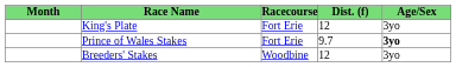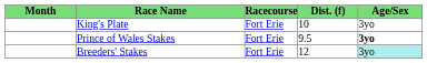 <table class = "sortable" | border="1" cellpadding="0" style="border-collapse: collapse; font-size:90%">
 <tr bgcolor="#77dd77" align="center">
 <th>Month</th>
 <th>Race Name</th>
 <th>Racecourse</th>
 <th>Dist. (f)</th>
 <th>Age/Sex</th>
 </tr>
 <tr>
 <td width=95px></td>
 <td width=225px><a href='#'>King's Plate</a></td>
 <td><a href='#'>Fort Erie</a></td>
-<td width=80px>12</td>
+<td width=80px>10</td>
 <td width=85px>3yo</td>
 </tr>
 <tr>
 <td></td>
 <td><a href='#'>Prince of Wales Stakes</a></td>
 <td><a href='#'>Fort Erie</a></td>
-<td>9.7</td>
+<td>9.5</td>
 <td><strong>3yo</strong></td>
 </tr>
 <tr>
 <td></td>
 <td><a href='#'>Breeders' Stakes</a></td>
-<td><a href='#'>Woodbine</a></td>
+<td><a href='#'>Fort Erie</a></td>
 <td>12</td>
-<td>3yo</td>
+<td style="background: paleturquoise;">3yo</td>
 </tr>
 </table>
